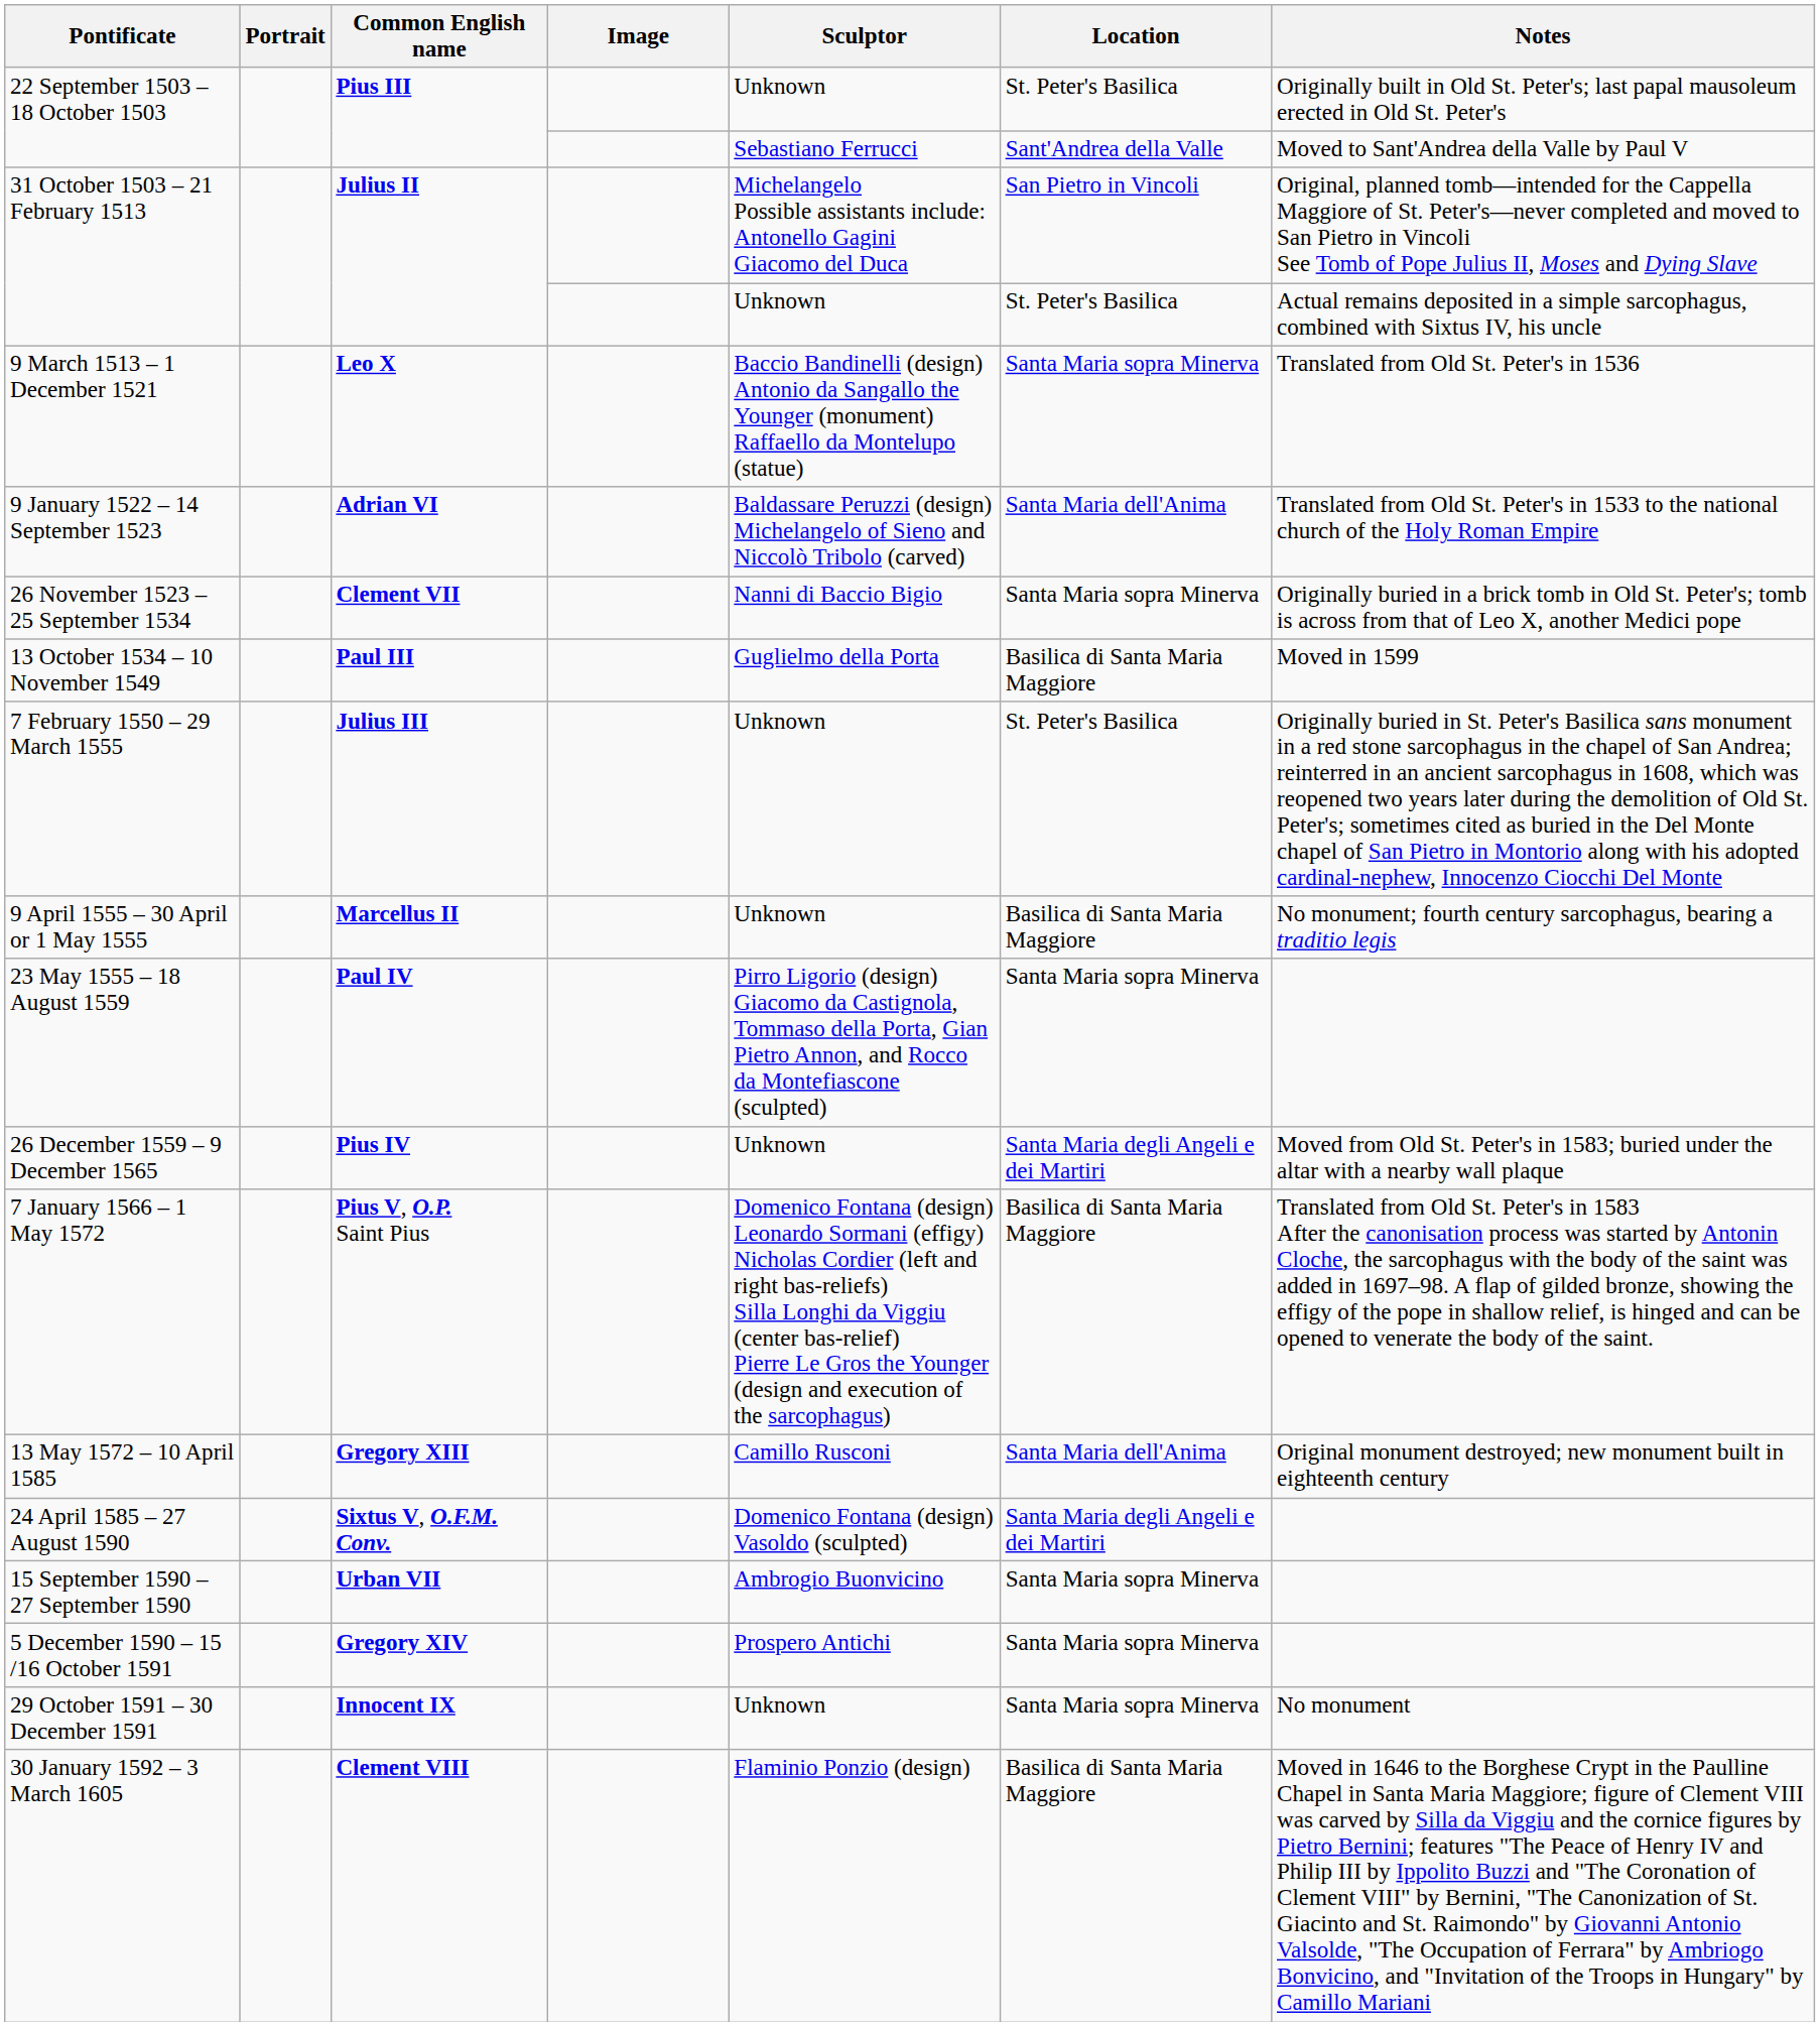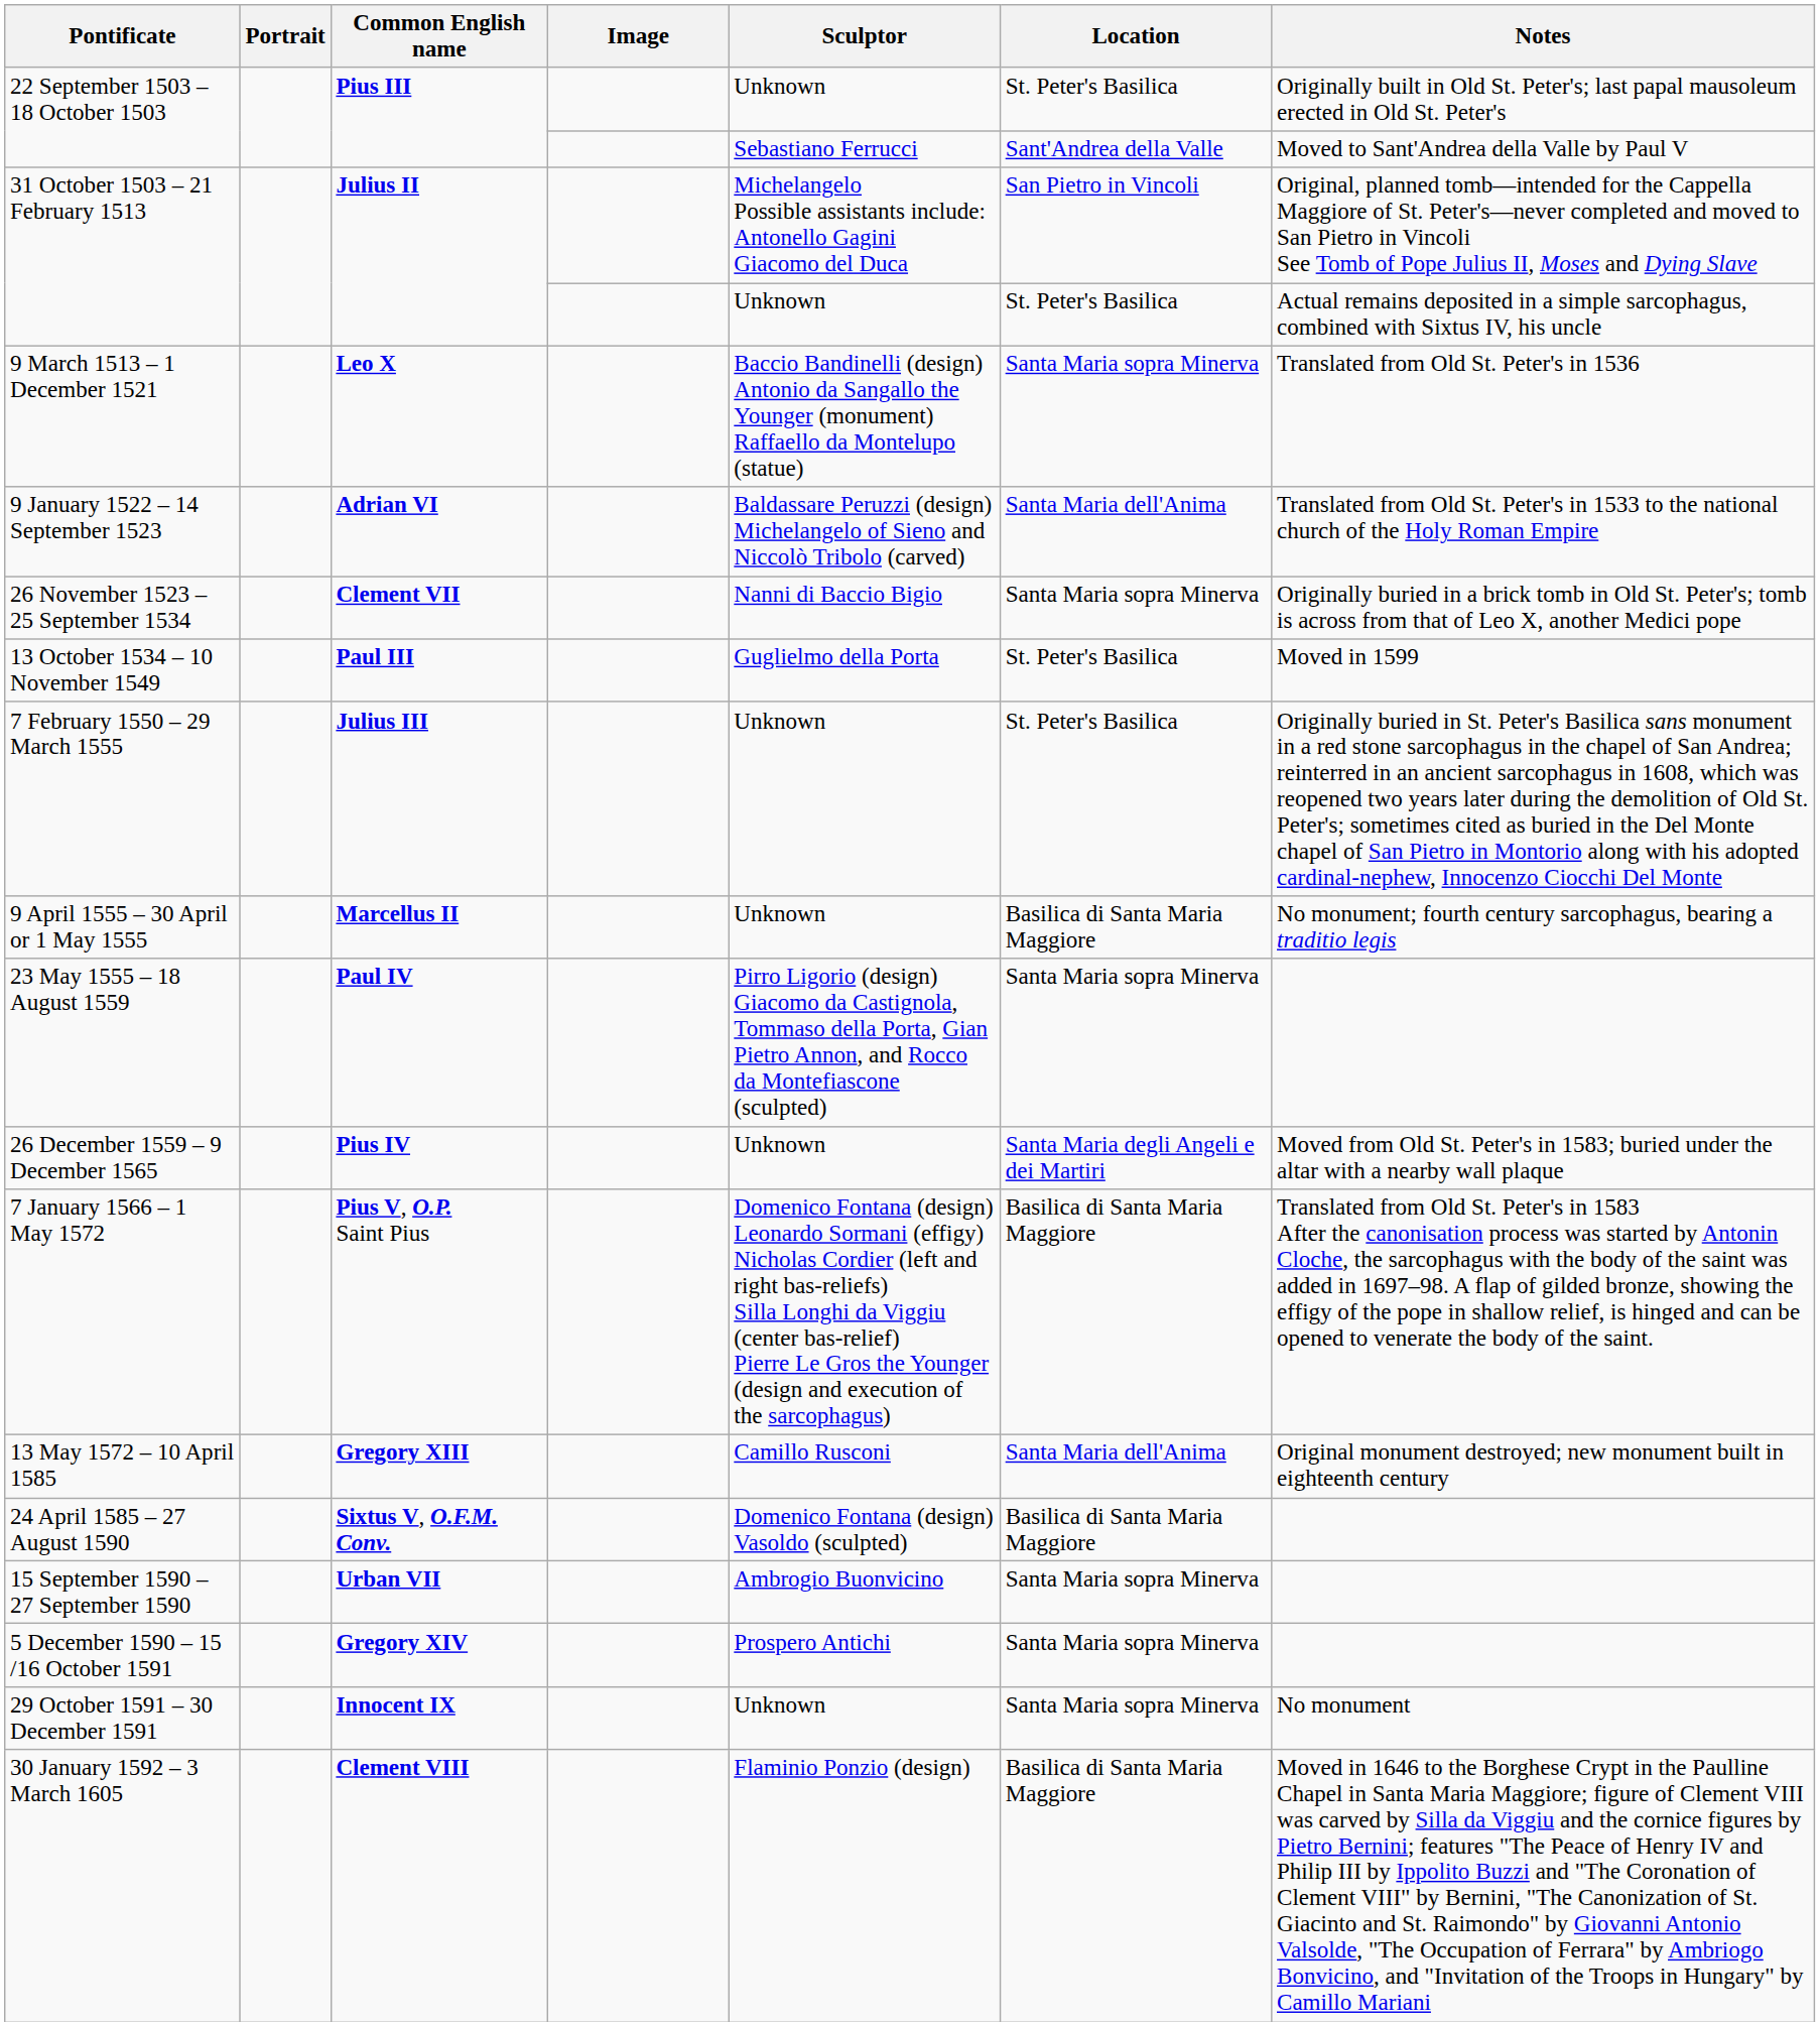 <table class=wikitable>
 <tr>
 <th style="width:13%;">Pontificate</th>
 <th style="width:5%;">Portrait</th>
 <th style="width:12%;">Common English name</th>
 <th>Image</th>
 <th style="width:15%;">Sculptor</th>
 <th style="width:15%;">Location</th>
 <th style="width:30%;">Notes</th>
 </tr>
 <tr valign="top">
 <td rowspan="2">22 September 1503 – 18 October 1503</td>
 <td rowspan="2"></td>
 <td rowspan="2"><strong><a href='#'>Pius III</a></strong></td>
 <td></td>
 <td>Unknown</td>
 <td>St. Peter's Basilica</td>
 <td>Originally built in Old St. Peter's; last papal mausoleum erected in Old St. Peter's</td>
 </tr>
 <tr valign="top">
 <td></td>
 <td><a href='#'>Sebastiano Ferrucci</a></td>
 <td><a href='#'>Sant'Andrea della Valle</a></td>
 <td>Moved to Sant'Andrea della Valle by Paul V</td>
 </tr>
 <tr valign="top">
 <td rowspan=2>31 October 1503 – 21 February 1513</td>
 <td rowspan=2></td>
 <td rowspan=2><strong><a href='#'>Julius II</a></strong></td>
 <td></td>
 <td><a href='#'>Michelangelo</a><br>Possible assistants include:<br><a href='#'>Antonello Gagini</a><br><a href='#'>Giacomo del Duca</a></td>
 <td><a href='#'>San Pietro in Vincoli</a></td>
 <td>Original, planned tomb—intended for the Cappella Maggiore of St. Peter's—never completed and moved to San Pietro in Vincoli<br>See <a href='#'>Tomb of Pope Julius II</a>, <a href='#'><em>Moses</em></a> and <em><a href='#'>Dying Slave</a></em></td>
 </tr>
 <tr valign="top">
 <td></td>
 <td>Unknown</td>
 <td>St. Peter's Basilica</td>
 <td>Actual remains deposited in a simple sarcophagus, combined with Sixtus IV, his uncle</td>
 </tr>
 <tr valign="top">
 <td>9 March 1513 – 1 December 1521</td>
 <td></td>
 <td><strong><a href='#'>Leo X</a></strong></td>
 <td></td>
 <td><a href='#'>Baccio Bandinelli</a> (design)<br><a href='#'>Antonio da Sangallo the Younger</a> (monument)<br><a href='#'>Raffaello da Montelupo</a> (statue)</td>
 <td><a href='#'>Santa Maria sopra Minerva</a></td>
 <td>Translated from Old St. Peter's in 1536</td>
 </tr>
 <tr valign="top">
 <td>9 January 1522 – 14 September 1523</td>
 <td></td>
 <td><strong><a href='#'>Adrian VI</a></strong></td>
 <td></td>
 <td><a href='#'>Baldassare Peruzzi</a> (design)<br><a href='#'>Michelangelo of Sieno</a> and <a href='#'>Niccolò Tribolo</a> (carved)</td>
 <td><a href='#'>Santa Maria dell'Anima</a></td>
 <td>Translated from Old St. Peter's in 1533 to the national church of the <a href='#'>Holy Roman Empire</a></td>
 </tr>
 <tr valign="top">
 <td>26 November 1523 – 25 September 1534</td>
 <td></td>
 <td><strong><a href='#'>Clement VII</a></strong></td>
 <td></td>
 <td><a href='#'>Nanni di Baccio Bigio</a></td>
 <td>Santa Maria sopra Minerva</td>
 <td>Originally buried in a brick tomb in Old St. Peter's; tomb is across from that of Leo X, another Medici pope</td>
 </tr>
 <tr valign="top">
 <td>13 October 1534 – 10 November 1549</td>
 <td></td>
 <td><strong><a href='#'>Paul III</a></strong></td>
 <td></td>
 <td><a href='#'>Guglielmo della Porta</a></td>
-<td>Basilica di Santa Maria Maggiore</td>
+<td>St. Peter's Basilica</td>
 <td>Moved in 1599</td>
 </tr>
 <tr valign="top">
 <td>7 February 1550 – 29 March 1555</td>
 <td></td>
 <td><strong><a href='#'>Julius III</a></strong></td>
 <td></td>
 <td>Unknown</td>
 <td>St. Peter's Basilica</td>
 <td>Originally buried in St. Peter's Basilica <em>sans</em> monument in a red stone sarcophagus in the chapel of San Andrea; reinterred in an ancient sarcophagus in 1608, which was reopened two years later during the demolition of Old St. Peter's; sometimes cited as buried in the Del Monte chapel of <a href='#'>San Pietro in Montorio</a> along with his adopted <a href='#'>cardinal-nephew</a>, <a href='#'>Innocenzo Ciocchi Del Monte</a></td>
 </tr>
 <tr valign="top">
 <td>9 April 1555 – 30 April or 1 May 1555</td>
 <td></td>
 <td><strong><a href='#'>Marcellus II</a></strong></td>
 <td></td>
 <td>Unknown</td>
 <td>Basilica di Santa Maria Maggiore</td>
 <td>No monument; fourth century sarcophagus, bearing a <em><a href='#'>traditio legis</a></em></td>
 </tr>
 <tr valign="top">
 <td>23 May 1555 – 18 August 1559</td>
 <td></td>
 <td><strong><a href='#'>Paul IV</a></strong></td>
 <td></td>
 <td><a href='#'>Pirro Ligorio</a> (design)<br><a href='#'>Giacomo da Castignola</a>, <a href='#'>Tommaso della Porta</a>, <a href='#'>Gian Pietro Annon</a>, and <a href='#'>Rocco da Montefiascone</a> (sculpted)</td>
 <td>Santa Maria sopra Minerva</td>
 <td></td>
 </tr>
 <tr valign="top">
 <td>26 December 1559 – 9 December 1565</td>
 <td></td>
 <td><strong><a href='#'>Pius IV</a></strong></td>
 <td></td>
 <td>Unknown</td>
 <td><a href='#'>Santa Maria degli Angeli e dei Martiri</a></td>
 <td>Moved from Old St. Peter's in 1583; buried under the altar with a nearby wall plaque</td>
 </tr>
 <tr valign="top">
 <td>7 January 1566 – 1 May 1572</td>
 <td></td>
 <td><strong><a href='#'>Pius V</a></strong>, <strong><em><a href='#'>O.P.</a></em></strong><br>Saint Pius</td>
 <td></td>
 <td><a href='#'>Domenico Fontana</a> (design)<br><a href='#'>Leonardo Sormani</a> (effigy)<br><a href='#'>Nicholas Cordier</a> (left and right bas-reliefs)<br><a href='#'>Silla Longhi da Viggiu</a> (center bas-relief)<br><a href='#'>Pierre Le Gros the Younger</a> (design and execution of the <a href='#'>sarcophagus</a>)</td>
 <td>Basilica di Santa Maria Maggiore</td>
 <td>Translated from Old St. Peter's in 1583<br>After the <a href='#'>canonisation</a> process was started by <a href='#'>Antonin Cloche</a>, the sarcophagus with the body of the saint was added in 1697–98. A flap of gilded bronze, showing the effigy of the pope in shallow relief, is hinged and can be opened to venerate the body of the saint.</td>
 </tr>
 <tr valign="top">
 <td>13 May 1572 – 10 April 1585</td>
 <td></td>
 <td><strong><a href='#'>Gregory XIII</a></strong></td>
 <td></td>
 <td><a href='#'>Camillo Rusconi</a></td>
 <td><a href='#'>Santa Maria dell'Anima</a></td>
 <td>Original monument destroyed; new monument built in eighteenth century</td>
 </tr>
 <tr valign="top">
 <td>24 April 1585 – 27 August 1590</td>
 <td></td>
 <td><strong><a href='#'>Sixtus V</a></strong>, <strong><em><a href='#'>O.F.M. Conv.</a></em></strong></td>
 <td></td>
 <td><a href='#'>Domenico Fontana</a> (design)<br><a href='#'>Vasoldo</a> (sculpted)</td>
-<td><a href='#'>Santa Maria degli Angeli e dei Martiri</a></td>
+<td>Basilica di Santa Maria Maggiore</td>
 <td></td>
 </tr>
 <tr valign="top">
 <td>15 September 1590 – 27 September 1590</td>
 <td></td>
 <td><strong><a href='#'>Urban VII</a></strong></td>
 <td></td>
 <td><a href='#'>Ambrogio Buonvicino</a></td>
 <td>Santa Maria sopra Minerva</td>
 <td></td>
 </tr>
 <tr valign="top">
 <td>5 December 1590 – 15 /16 October 1591</td>
 <td></td>
 <td><strong><a href='#'>Gregory XIV</a></strong></td>
 <td></td>
 <td><a href='#'>Prospero Antichi</a></td>
 <td>Santa Maria sopra Minerva</td>
 <td></td>
 </tr>
 <tr valign="top">
 <td>29 October 1591 – 30 December 1591</td>
 <td></td>
 <td><strong><a href='#'>Innocent IX</a></strong></td>
 <td></td>
 <td>Unknown</td>
 <td>Santa Maria sopra Minerva</td>
 <td>No monument</td>
 </tr>
 <tr valign="top">
 <td>30 January 1592 – 3 March 1605</td>
 <td></td>
 <td><strong><a href='#'>Clement VIII</a></strong></td>
 <td></td>
 <td><a href='#'>Flaminio Ponzio</a> (design)</td>
 <td>Basilica di Santa Maria Maggiore</td>
 <td>Moved in 1646 to the Borghese Crypt in the Paulline Chapel in Santa Maria Maggiore; figure of Clement VIII was carved by <a href='#'>Silla da Viggiu</a> and the cornice figures by <a href='#'>Pietro Bernini</a>; features "The Peace of Henry IV and Philip III by <a href='#'>Ippolito Buzzi</a> and "The Coronation of Clement VIII" by Bernini, "The Canonization of St. Giacinto and St. Raimondo" by <a href='#'>Giovanni Antonio Valsolde</a>, "The Occupation of Ferrara" by <a href='#'>Ambriogo Bonvicino</a>, and "Invitation of the Troops in Hungary" by <a href='#'>Camillo Mariani</a></td>
 </tr>
 </table>
